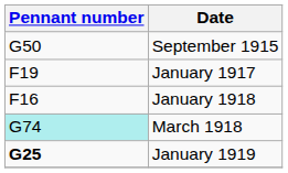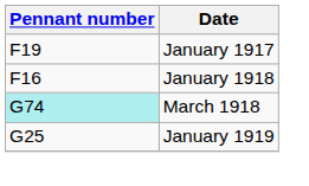 <table class="wikitable" style="text-align:left">
 <tr>
 <th><a href='#'>Pennant number</a></th>
 <th>Date</th>
-</tr>
-<tr>
-<td>G50</td>
-<td>September 1915</td>
 </tr>
 <tr>
 <td>F19</td>
 <td>January 1917</td>
 </tr>
 <tr>
 <td>F16</td>
 <td>January 1918</td>
 </tr>
 <tr>
 <td style="background: paleturquoise;">G74</td>
 <td>March 1918</td>
 </tr>
 <tr>
-<td><strong>G25</strong></td>
+<td>G25</td>
 <td>January 1919</td>
 </tr>
 <tr>
 </tr>
 </table>
